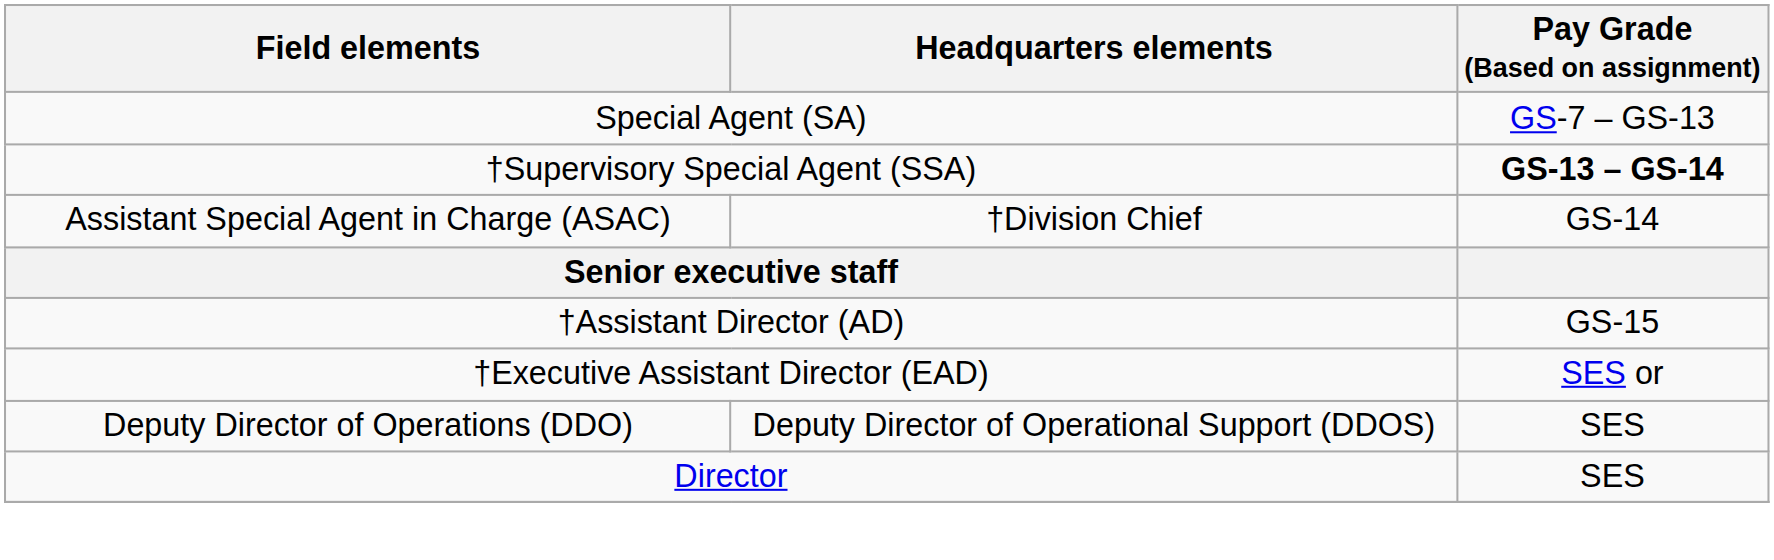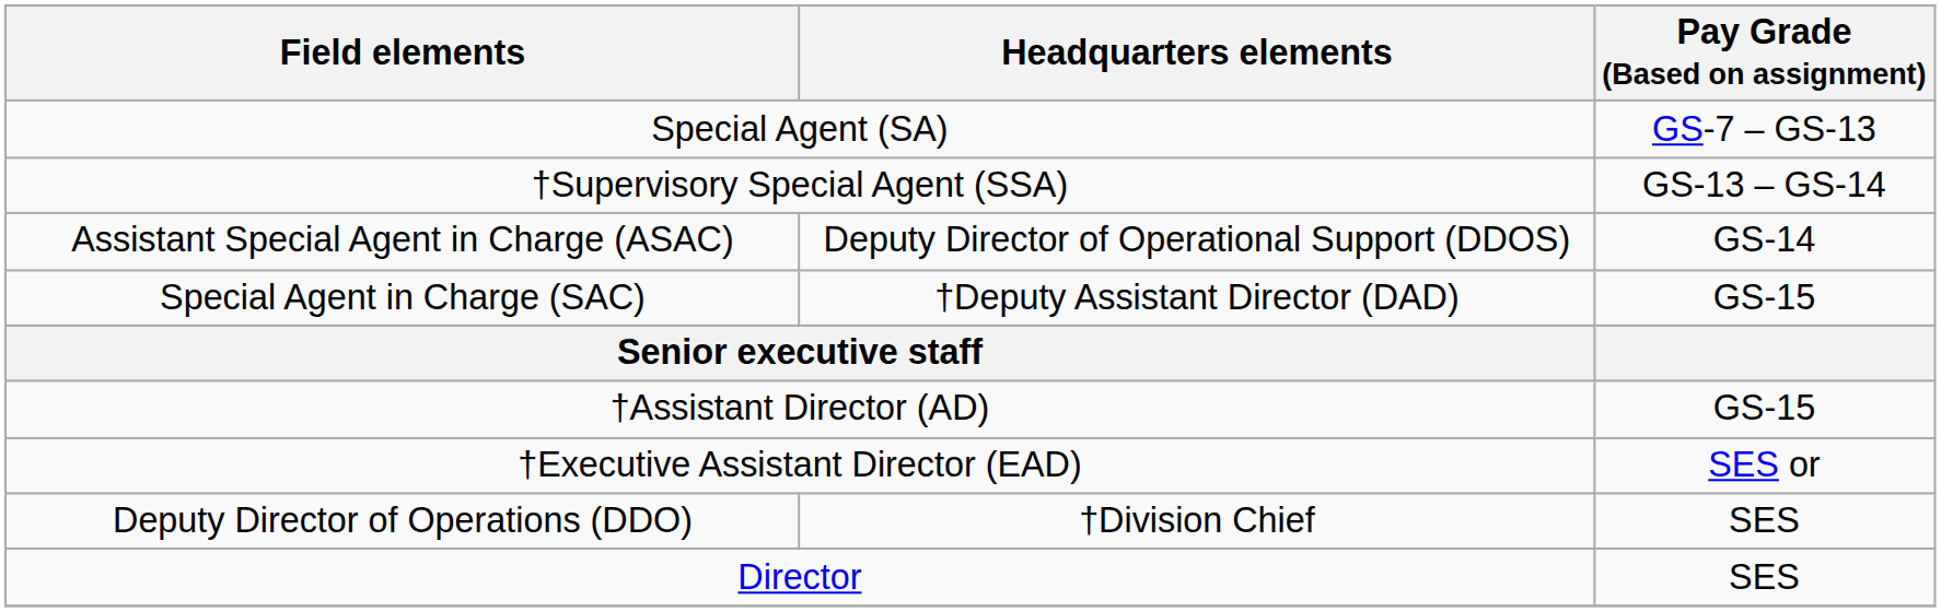 <table class="wikitable" style="text-align: center;">
 <tr>
 <th style=width:22em>Field elements</th>
 <th style=width:22em>Headquarters elements</th>
 <th>Pay Grade<br><small>(Based on assignment)</small></th>
 </tr>
 <tr>
 <td colspan=2>Special Agent (SA)</td>
 <td><a href='#'>GS</a>-7 – GS-13</td>
 </tr>
 <tr>
 <td colspan=2>†Supervisory Special Agent (SSA)</td>
-<td><strong>GS-13 – GS-14</strong></td>
+<td>GS-13 – GS-14</td>
 </tr>
 <tr>
 <td>Assistant Special Agent in Charge (ASAC)</td>
-<td>†Division Chief</td>
+<td>Deputy Director of Operational Support (DDOS)</td>
 <td>GS-14</td>
+</tr>
+<tr>
+<td>Special Agent in Charge (SAC)</td>
+<td>†Deputy Assistant Director (DAD)</td>
+<td>GS-15</td>
 </tr>
 <tr>
 <th colspan=2>Senior executive staff</th>
 <th></th>
 </tr>
 <tr>
 <td colspan=2>†Assistant Director (AD)</td>
 <td>GS-15</td>
 </tr>
 <tr>
 <td colspan=2>†Executive Assistant Director (EAD)</td>
 <td><a href='#'>SES</a> or <abbr></abbr></td>
 </tr>
 <tr>
 <td>Deputy Director of Operations (DDO)</td>
-<td>Deputy Director of Operational Support (DDOS)</td>
+<td>†Division Chief</td>
 <td>SES</td>
 </tr>
 <tr>
 <td colspan=2><a href='#'>Director</a></td>
 <td>SES</td>
 </tr>
 <tr>
 </tr>
 </table>
